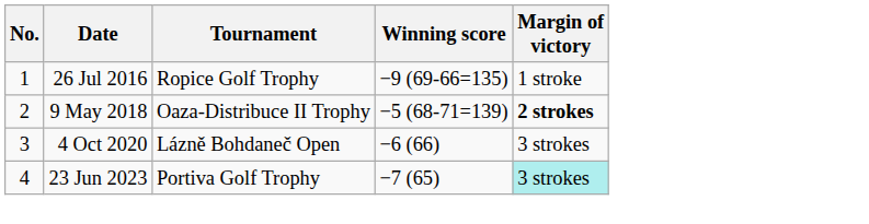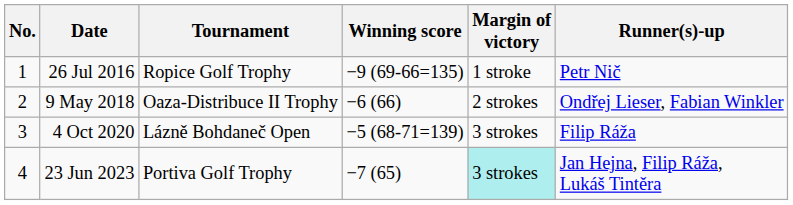 <table class="wikitable" style="font-size:95%;">
 <tr>
 <th>No.</th>
 <th>Date</th>
 <th>Tournament</th>
 <th>Winning score</th>
 <th>Margin of<br>victory</th>
+<th>Runner(s)-up</th>
 </tr>
 <tr>
 <td align=center>1</td>
 <td align=right>26 Jul 2016</td>
 <td>Ropice Golf Trophy</td>
 <td>−9 (69-66=135)</td>
 <td>1 stroke</td>
+<td> <a href='#'>Petr Nič</a></td>
 </tr>
 <tr>
 <td align=center>2</td>
 <td align=right>9 May 2018</td>
 <td>Oaza-Distribuce II Trophy</td>
-<td>−5 (68-71=139)</td>
-<td><strong>2 strokes</strong></td>
+<td>−6 (66)</td>
+<td>2 strokes</td>
+<td> <a href='#'>Ondřej Lieser</a>,  <a href='#'>Fabian Winkler</a></td>
 </tr>
 <tr>
 <td align=center>3</td>
 <td align=right>4 Oct 2020</td>
 <td>Lázně Bohdaneč Open</td>
-<td>−6 (66)</td>
+<td>−5 (68-71=139)</td>
 <td>3 strokes</td>
+<td> <a href='#'>Filip Ráža</a></td>
 </tr>
 <tr>
 <td align=center>4</td>
 <td align=right>23 Jun 2023</td>
 <td>Portiva Golf Trophy</td>
 <td>−7 (65)</td>
 <td style="background: paleturquoise;">3 strokes</td>
+<td> <a href='#'>Jan Hejna</a>,  <a href='#'>Filip Ráža</a>,<br> <a href='#'>Lukáš Tintěra</a></td>
 </tr>
 </table>
